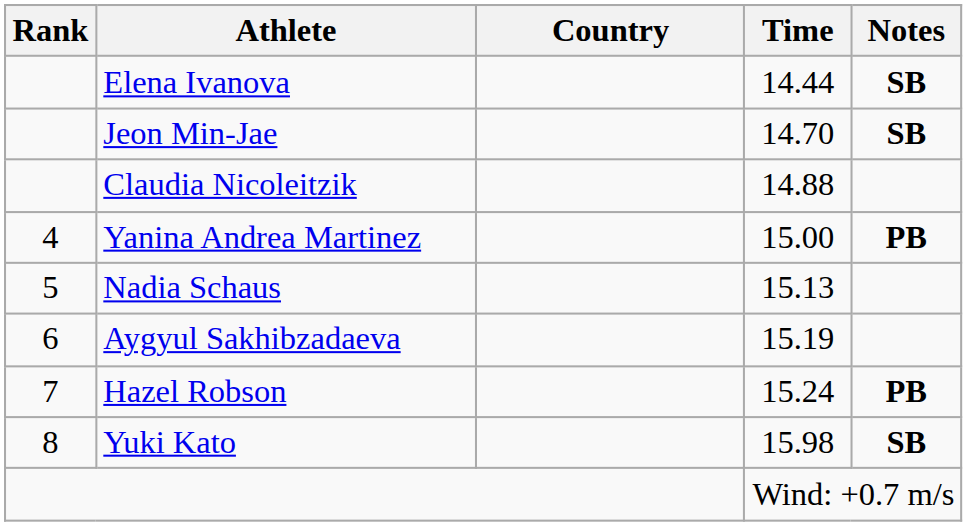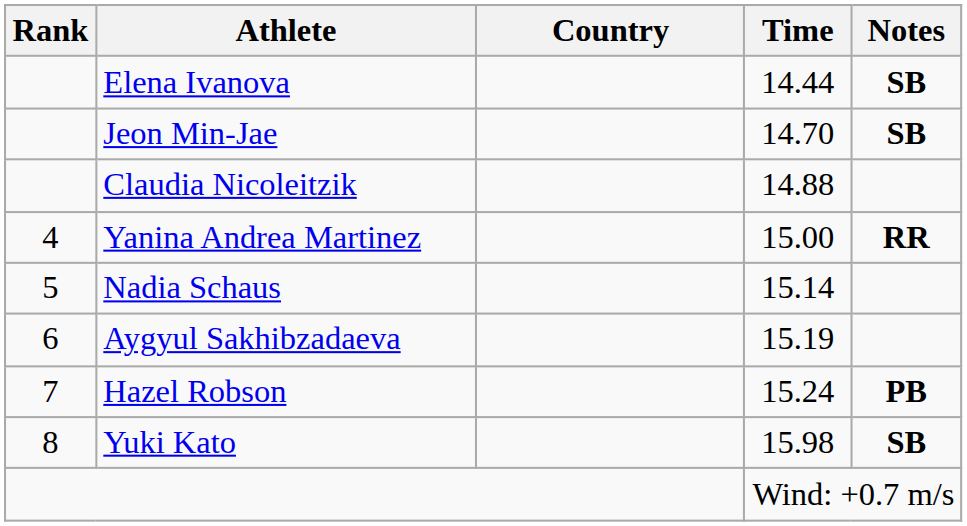 <table class="wikitable sortable" style="text-align:center">
 <tr>
 <th>Rank</th>
 <th style="width:180px">Athlete</th>
 <th style="width:125px">Country</th>
 <th>Time</th>
 <th>Notes</th>
 </tr>
 <tr>
 <td></td>
 <td style="text-align:left;"><a href='#'>Elena Ivanova</a></td>
 <td style="text-align:left;"></td>
 <td>14.44</td>
 <td><strong>SB</strong></td>
 </tr>
 <tr>
 <td></td>
 <td style="text-align:left;"><a href='#'>Jeon Min-Jae</a></td>
 <td style="text-align:left;"></td>
 <td>14.70</td>
 <td><strong>SB</strong></td>
 </tr>
 <tr>
 <td></td>
 <td style="text-align:left;"><a href='#'>Claudia Nicoleitzik</a></td>
 <td style="text-align:left;"></td>
 <td>14.88</td>
 <td></td>
 </tr>
 <tr>
 <td>4</td>
 <td style="text-align:left;"><a href='#'>Yanina Andrea Martinez</a></td>
 <td style="text-align:left;"></td>
 <td>15.00</td>
-<td><strong>PB</strong></td>
+<td><strong>RR</strong></td>
 </tr>
 <tr>
 <td>5</td>
 <td style="text-align:left;"><a href='#'>Nadia Schaus</a></td>
 <td style="text-align:left;"></td>
-<td>15.13</td>
+<td>15.14</td>
 <td></td>
 </tr>
 <tr>
 <td>6</td>
 <td style="text-align:left;"><a href='#'>Aygyul Sakhibzadaeva</a></td>
 <td style="text-align:left;"></td>
 <td>15.19</td>
 <td></td>
 </tr>
 <tr>
 <td>7</td>
 <td style="text-align:left;"><a href='#'>Hazel Robson</a></td>
 <td style="text-align:left;"></td>
 <td>15.24</td>
 <td><strong>PB</strong></td>
 </tr>
 <tr>
 <td>8</td>
 <td style="text-align:left;"><a href='#'>Yuki Kato</a></td>
 <td style="text-align:left;"></td>
 <td>15.98</td>
 <td><strong>SB</strong></td>
 </tr>
 <tr class="sortbottom">
 <td colspan="3"></td>
 <td colspan="2">Wind: +0.7 m/s</td>
 </tr>
 </table>
